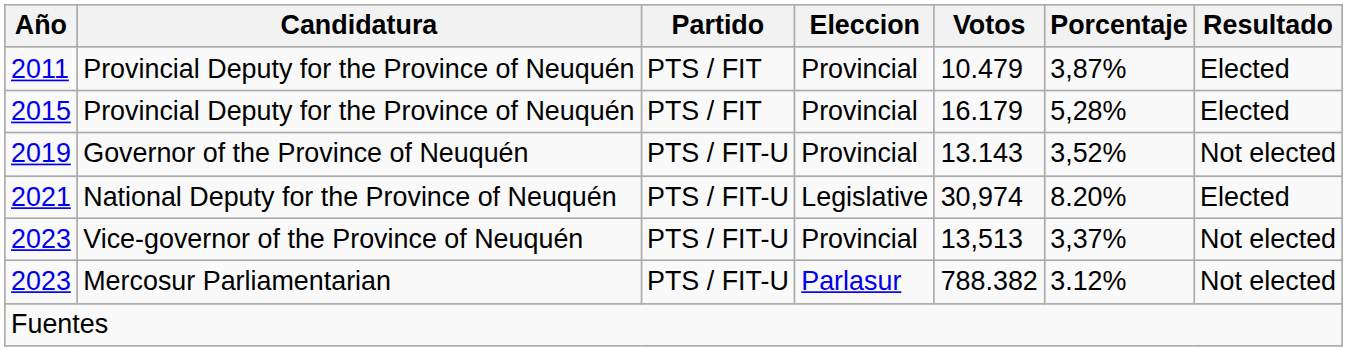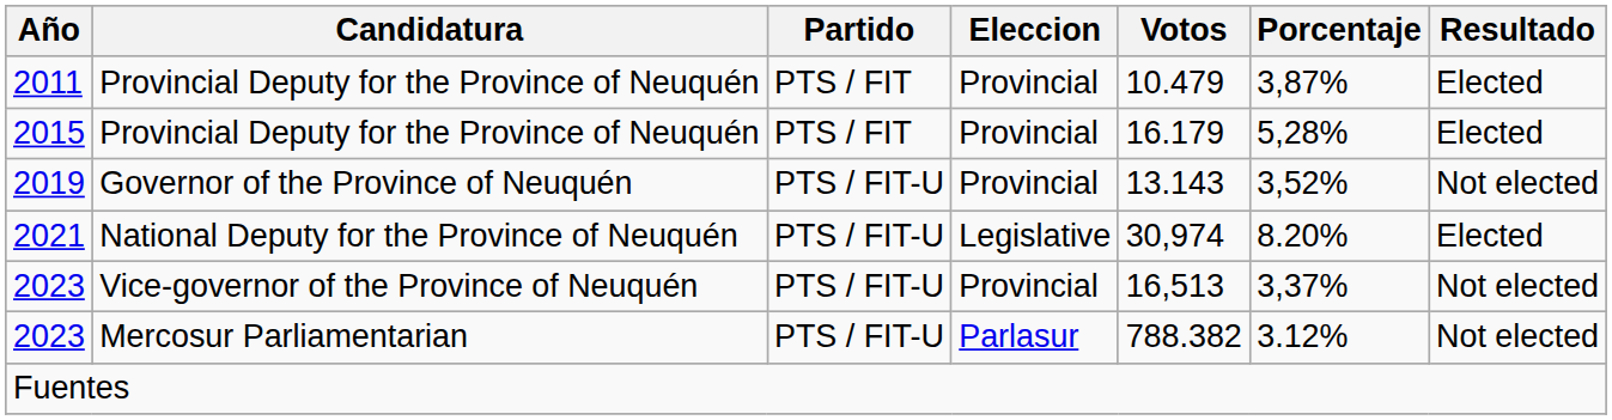 <table class="wikitable">
 <tr>
 <th>Año</th>
 <th>Candidatura</th>
 <th>Partido</th>
 <th>Eleccion</th>
 <th>Votos</th>
 <th>Porcentaje</th>
 <th>Resultado</th>
 </tr>
 <tr>
 <td><a href='#'>2011</a></td>
 <td>Provincial Deputy for the Province of Neuquén</td>
 <td>PTS / FIT</td>
 <td>Provincial</td>
 <td>10.479</td>
 <td>3,87%</td>
 <td>Elected</td>
 </tr>
 <tr>
 <td><a href='#'>2015</a></td>
 <td>Provincial Deputy for the Province of Neuquén</td>
 <td>PTS / FIT</td>
 <td>Provincial</td>
 <td>16.179</td>
 <td>5,28%</td>
 <td>Elected</td>
 </tr>
 <tr>
 <td><a href='#'>2019</a></td>
 <td>Governor of the Province of Neuquén</td>
 <td>PTS / FIT-U</td>
 <td>Provincial</td>
 <td>13.143</td>
 <td>3,52%</td>
 <td>Not elected</td>
 </tr>
 <tr>
 <td><a href='#'>2021</a></td>
 <td>National Deputy for the Province of Neuquén</td>
 <td>PTS / FIT-U</td>
 <td>Legislative</td>
 <td>30,974</td>
 <td>8.20%</td>
 <td>Elected</td>
 </tr>
 <tr>
 <td><a href='#'>2023</a></td>
 <td>Vice-governor of the Province of Neuquén</td>
 <td>PTS / FIT-U</td>
 <td>Provincial</td>
-<td>13,513</td>
+<td>16,513</td>
 <td>3,37%</td>
 <td>Not elected</td>
 </tr>
 <tr>
 <td><a href='#'>2023</a></td>
 <td>Mercosur Parliamentarian</td>
 <td>PTS / FIT-U</td>
 <td><a href='#'>Parlasur</a></td>
 <td>788.382</td>
 <td>3.12%</td>
 <td>Not elected</td>
 </tr>
 <tr>
 <td colspan="7">Fuentes</td>
 </tr>
 </table>
